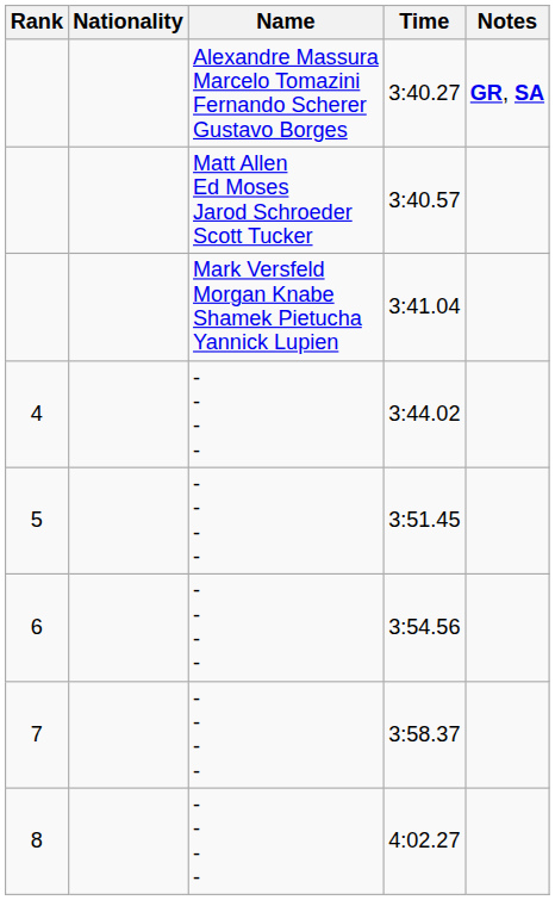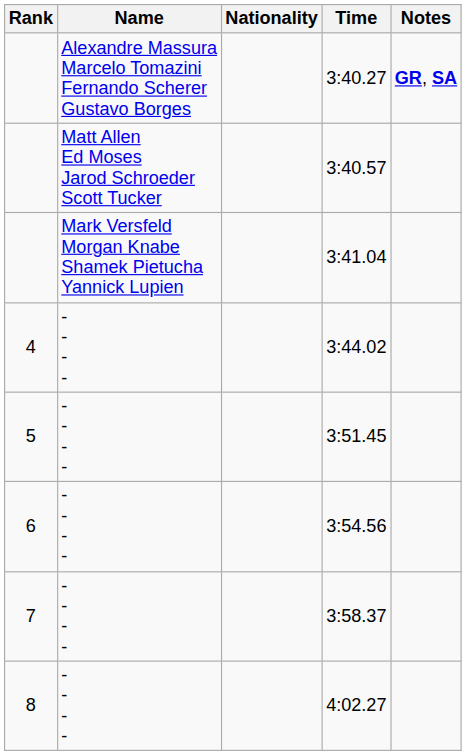 <table class="wikitable sortable" style="text-align:center">
 <tr>
 <th>Rank</th>
+<th>Name</th>
 <th>Nationality</th>
-<th>Name</th>
 <th>Time</th>
 <th>Notes</th>
 </tr>
 <tr>
 <td></td>
+<td align=left><a href='#'>Alexandre Massura</a> <br> <a href='#'>Marcelo Tomazini</a> <br> <a href='#'>Fernando Scherer</a> <br> <a href='#'>Gustavo Borges</a></td>
 <td align=left></td>
-<td align=left><a href='#'>Alexandre Massura</a> <br> <a href='#'>Marcelo Tomazini</a> <br> <a href='#'>Fernando Scherer</a> <br> <a href='#'>Gustavo Borges</a></td>
 <td>3:40.27</td>
 <td><strong><a href='#'>GR</a></strong>, <strong><a href='#'>SA</a></strong></td>
 </tr>
 <tr>
 <td></td>
+<td align=left><a href='#'>Matt Allen</a> <br> <a href='#'>Ed Moses</a> <br> <a href='#'>Jarod Schroeder</a> <br> <a href='#'>Scott Tucker</a></td>
 <td align=left></td>
-<td align=left><a href='#'>Matt Allen</a> <br> <a href='#'>Ed Moses</a> <br> <a href='#'>Jarod Schroeder</a> <br> <a href='#'>Scott Tucker</a></td>
 <td>3:40.57</td>
 <td></td>
 </tr>
 <tr>
 <td></td>
+<td align=left><a href='#'>Mark Versfeld</a> <br> <a href='#'>Morgan Knabe</a> <br> <a href='#'>Shamek Pietucha</a> <br> <a href='#'>Yannick Lupien</a></td>
 <td align=left></td>
-<td align=left><a href='#'>Mark Versfeld</a> <br> <a href='#'>Morgan Knabe</a> <br> <a href='#'>Shamek Pietucha</a> <br> <a href='#'>Yannick Lupien</a></td>
 <td>3:41.04</td>
 <td></td>
 </tr>
 <tr>
 <td>4</td>
+<td align=left>- <br> - <br> - <br> -</td>
 <td align=left></td>
-<td align=left>- <br> - <br> - <br> -</td>
 <td>3:44.02</td>
 <td></td>
 </tr>
 <tr>
 <td>5</td>
+<td align=left>- <br> - <br> - <br> -</td>
 <td align=left></td>
-<td align=left>- <br> - <br> - <br> -</td>
 <td>3:51.45</td>
 <td></td>
 </tr>
 <tr>
 <td>6</td>
+<td align=left>- <br> - <br> - <br> -</td>
 <td align=left></td>
-<td align=left>- <br> - <br> - <br> -</td>
 <td>3:54.56</td>
 <td></td>
 </tr>
 <tr>
 <td>7</td>
+<td align=left>- <br> - <br> - <br> -</td>
 <td align=left></td>
-<td align=left>- <br> - <br> - <br> -</td>
 <td>3:58.37</td>
 <td></td>
 </tr>
 <tr>
 <td>8</td>
+<td align=left>- <br> - <br> - <br> -</td>
 <td align=left></td>
-<td align=left>- <br> - <br> - <br> -</td>
 <td>4:02.27</td>
 <td></td>
 </tr>
 </table>
